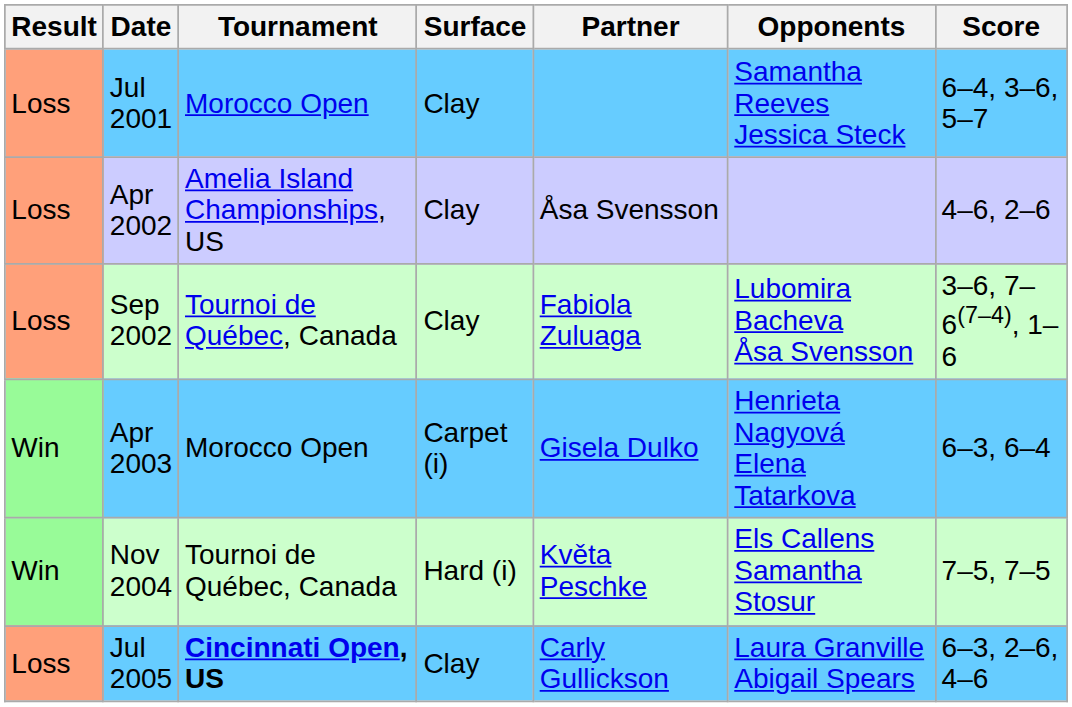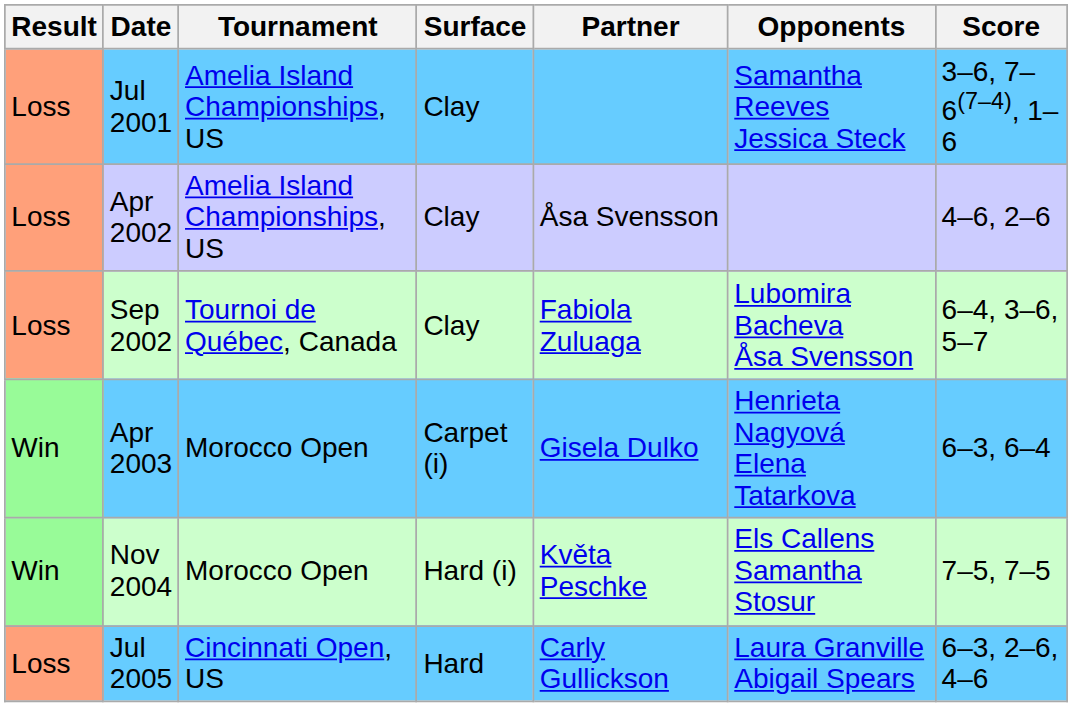 <table class="sortable wikitable">
 <tr>
 <th>Result</th>
 <th>Date</th>
 <th style="width:160px">Tournament</th>
 <th style="width:60px">Surface</th>
 <th style="width:170px">Partner</th>
 <th style="width:170px">Opponents</th>
 <th style="width:120px" class="unsortable">Score</th>
 </tr>
 <tr bgcolor="#66CCFF">
 <td style="background:#ffa07a;">Loss</td>
 <td>Jul 2001</td>
-<td><a href='#'>Morocco Open</a></td>
+<td><a href='#'>Amelia Island Championships</a>, US</td>
 <td>Clay</td>
 <td></td>
 <td> <a href='#'>Samantha Reeves</a> <br>  <a href='#'>Jessica Steck</a></td>
-<td>6–4, 3–6, 5–7</td>
+<td>3–6, 7–6<sup>(7–4)</sup>, 1–6</td>
 </tr>
 <tr bgcolor="#ccccff">
 <td style="background:#ffa07a;">Loss</td>
 <td>Apr 2002</td>
 <td><a href='#'>Amelia Island Championships</a>, US</td>
 <td>Clay</td>
 <td> Åsa Svensson</td>
 <td></td>
 <td>4–6, 2–6</td>
 </tr>
 <tr bgcolor="#CCFFCC">
 <td style="background:#ffa07a;">Loss</td>
 <td>Sep 2002</td>
 <td><a href='#'>Tournoi de Québec</a>, Canada</td>
 <td>Clay</td>
 <td> <a href='#'>Fabiola Zuluaga</a></td>
 <td> <a href='#'>Lubomira Bacheva</a> <br>  <a href='#'>Åsa Svensson</a></td>
-<td>3–6, 7–6<sup>(7–4)</sup>, 1–6</td>
+<td>6–4, 3–6, 5–7</td>
 </tr>
 <tr bgcolor="#66CCFF">
 <td style="background:#98fb98;">Win</td>
 <td>Apr 2003</td>
 <td>Morocco Open</td>
 <td>Carpet (i)</td>
 <td> <a href='#'>Gisela Dulko</a></td>
 <td> <a href='#'>Henrieta Nagyová</a> <br>  <a href='#'>Elena Tatarkova</a></td>
 <td>6–3, 6–4</td>
 </tr>
 <tr bgcolor="#CCFFCC">
 <td style="background:#98fb98;">Win</td>
 <td>Nov 2004</td>
-<td>Tournoi de Québec, Canada</td>
+<td>Morocco Open</td>
 <td>Hard (i)</td>
 <td> <a href='#'>Květa Peschke</a></td>
 <td> <a href='#'>Els Callens</a> <br>  <a href='#'>Samantha Stosur</a></td>
 <td>7–5, 7–5</td>
 </tr>
 <tr bgcolor="#66CCFF">
 <td style="background:#ffa07a;">Loss</td>
 <td>Jul 2005</td>
-<td><strong><a href='#'>Cincinnati Open</a>, US</strong></td>
-<td>Clay</td>
+<td><a href='#'>Cincinnati Open</a>, US</td>
+<td>Hard</td>
 <td> <a href='#'>Carly Gullickson</a></td>
 <td> <a href='#'>Laura Granville</a> <br>  <a href='#'>Abigail Spears</a></td>
 <td>6–3, 2–6, 4–6</td>
 </tr>
 </table>
